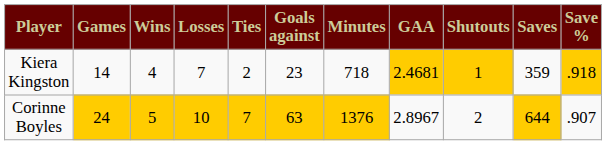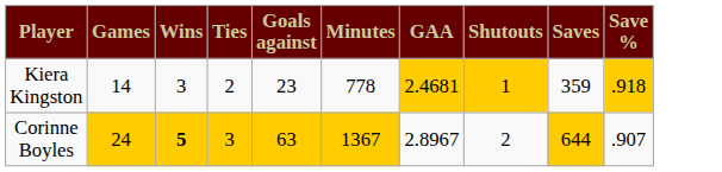 <table class="wikitable" width="80%">
 <tr align="center"  style=" background:#660000; color:#CCCC99; ">
 <td><strong>Player</strong></td>
 <td><strong>Games</strong></td>
 <td><strong>Wins</strong></td>
-<td><strong>Losses</strong></td>
 <td><strong>Ties</strong></td>
 <td><strong>Goals against</strong></td>
 <td><strong>Minutes</strong></td>
 <td><strong>GAA</strong></td>
 <td><strong>Shutouts</strong></td>
 <td><strong>Saves</strong></td>
 <td><strong>Save %</strong></td>
 </tr>
 <tr align="center" bgcolor="">
 <td>Kiera Kingston</td>
 <td>14</td>
-<td>4</td>
-<td>7</td>
+<td>3</td>
 <td>2</td>
 <td>23</td>
-<td>718</td>
+<td>778</td>
 <td bgcolor="#FFCC00">2.4681</td>
 <td bgcolor="#FFCC00">1</td>
 <td>359</td>
 <td bgcolor="#FFCC00">.918</td>
 </tr>
 <tr align="center" bgcolor="">
 <td>Corinne Boyles</td>
 <td bgcolor="#FFCC00">24</td>
-<td bgcolor="#FFCC00">5</td>
-<td bgcolor="#FFCC00">10</td>
-<td bgcolor="#FFCC00">7</td>
+<td bgcolor="#FFCC00"><strong>5</strong></td>
+<td bgcolor="#FFCC00">3</td>
 <td bgcolor="#FFCC00">63</td>
-<td bgcolor="#FFCC00">1376</td>
+<td bgcolor="#FFCC00">1367</td>
 <td>2.8967</td>
 <td>2</td>
 <td bgcolor="#FFCC00">644</td>
 <td>.907</td>
 </tr>
 </table>
